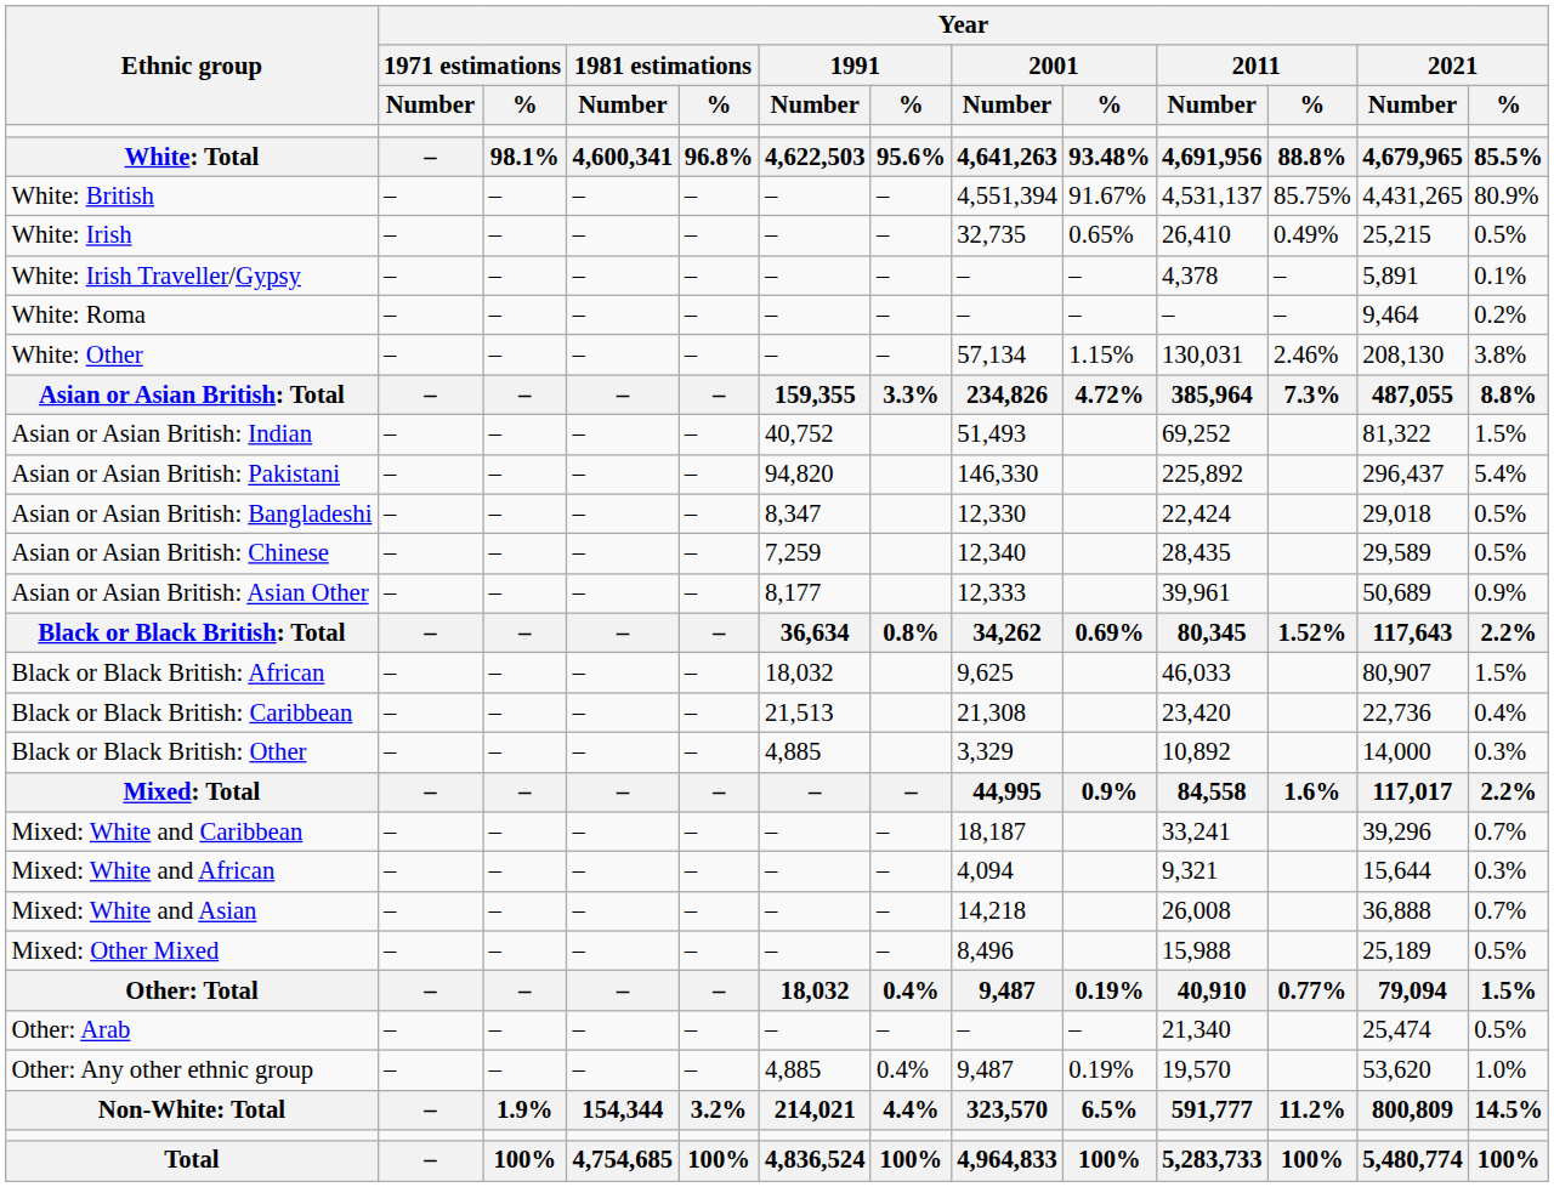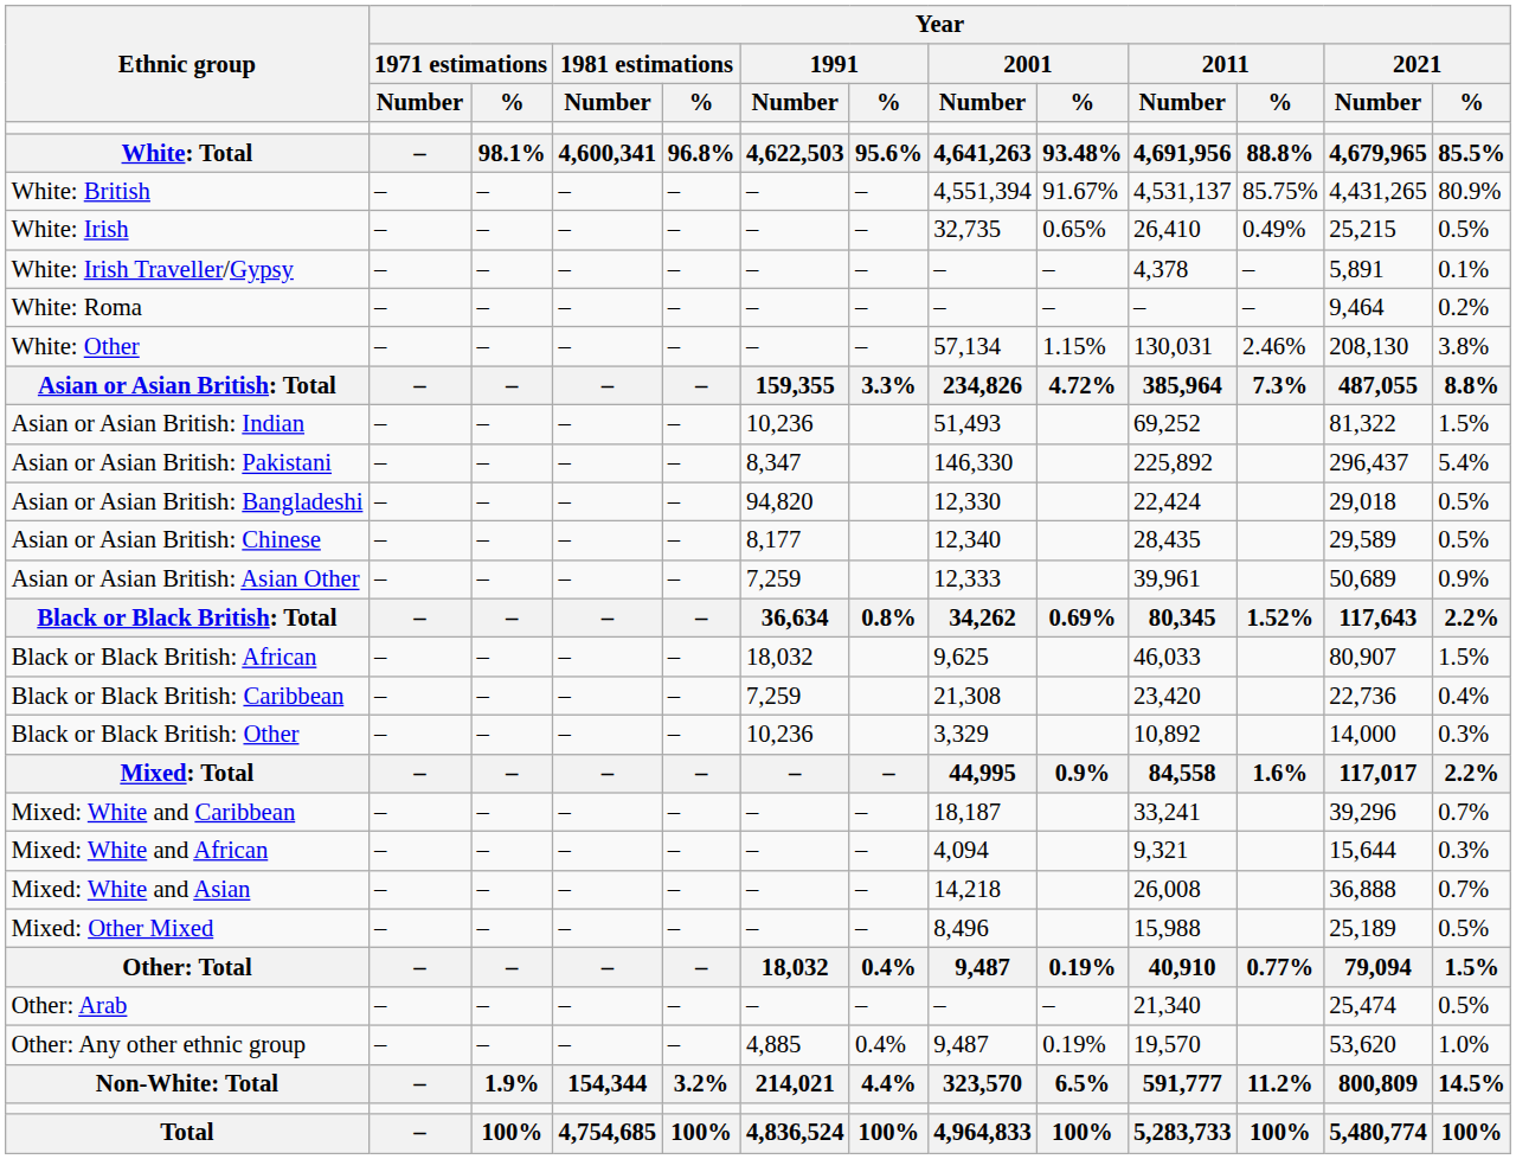 <table class="wikitable">
 <tr>
 <th rowspan="3">Ethnic group</th>
 <th colspan="12">Year</th>
 </tr>
 <tr>
 <th colspan="2">1971 estimations</th>
 <th colspan="2">1981 estimations</th>
 <th colspan="2">1991</th>
 <th colspan="2">2001</th>
 <th colspan="2">2011</th>
 <th colspan="2">2021</th>
 </tr>
 <tr>
 <th>Number</th>
 <th>%</th>
 <th>Number</th>
 <th>%</th>
 <th>Number</th>
 <th>%</th>
 <th>Number</th>
 <th>%</th>
 <th>Number</th>
 <th>%</th>
 <th>Number</th>
 <th>%</th>
 </tr>
 <tr>
 <td></td>
 <td></td>
 <td></td>
 <td></td>
 <td></td>
 <td></td>
 <td></td>
 <td></td>
 <td></td>
 <td></td>
 <td></td>
 <td></td>
 <td></td>
 </tr>
 <tr>
 <th><a href='#'>White</a>: Total</th>
 <th>–</th>
 <th>98.1%</th>
 <th>4,600,341</th>
 <th>96.8%</th>
 <th>4,622,503</th>
 <th>95.6%</th>
 <th>4,641,263</th>
 <th>93.48%</th>
 <th>4,691,956</th>
 <th>88.8%</th>
 <th>4,679,965</th>
 <th>85.5%</th>
 </tr>
 <tr>
 <td>White: <a href='#'>British</a></td>
 <td>–</td>
 <td>–</td>
 <td>–</td>
 <td>–</td>
 <td>–</td>
 <td>–</td>
 <td>4,551,394</td>
 <td>91.67%</td>
 <td>4,531,137</td>
 <td>85.75%</td>
 <td>4,431,265</td>
 <td>80.9%</td>
 </tr>
 <tr>
 <td>White: <a href='#'>Irish</a></td>
 <td>–</td>
 <td>–</td>
 <td>–</td>
 <td>–</td>
 <td>–</td>
 <td>–</td>
 <td>32,735</td>
 <td>0.65%</td>
 <td>26,410</td>
 <td>0.49%</td>
 <td>25,215</td>
 <td>0.5%</td>
 </tr>
 <tr>
 <td>White: <a href='#'>Irish Traveller</a>/<a href='#'>Gypsy</a></td>
 <td>–</td>
 <td>–</td>
 <td>–</td>
 <td>–</td>
 <td>–</td>
 <td>–</td>
 <td>–</td>
 <td>–</td>
 <td>4,378</td>
 <td>–</td>
 <td>5,891</td>
 <td>0.1%</td>
 </tr>
 <tr>
 <td>White: Roma</td>
 <td>–</td>
 <td>–</td>
 <td>–</td>
 <td>–</td>
 <td>–</td>
 <td>–</td>
 <td>–</td>
 <td>–</td>
 <td>–</td>
 <td>–</td>
 <td>9,464</td>
 <td>0.2%</td>
 </tr>
 <tr>
 <td>White: <a href='#'>Other</a></td>
 <td>–</td>
 <td>–</td>
 <td>–</td>
 <td>–</td>
 <td>–</td>
 <td>–</td>
 <td>57,134</td>
 <td>1.15%</td>
 <td>130,031</td>
 <td>2.46%</td>
 <td>208,130</td>
 <td>3.8%</td>
 </tr>
 <tr>
 <th><a href='#'>Asian or Asian British</a>: Total</th>
 <th>–</th>
 <th>–</th>
 <th>–</th>
 <th>–</th>
 <th>159,355</th>
 <th>3.3%</th>
 <th>234,826</th>
 <th>4.72%</th>
 <th>385,964</th>
 <th>7.3%</th>
 <th>487,055</th>
 <th>8.8%</th>
 </tr>
 <tr>
 <td>Asian or Asian British: <a href='#'>Indian</a></td>
 <td>–</td>
 <td>–</td>
 <td>–</td>
 <td>–</td>
-<td>40,752</td>
+<td>10,236</td>
 <td></td>
 <td>51,493</td>
 <td></td>
 <td>69,252</td>
 <td></td>
 <td>81,322</td>
 <td>1.5%</td>
 </tr>
 <tr>
 <td>Asian or Asian British: <a href='#'>Pakistani</a></td>
 <td>–</td>
 <td>–</td>
 <td>–</td>
 <td>–</td>
-<td>94,820</td>
+<td>8,347</td>
 <td></td>
 <td>146,330</td>
 <td></td>
 <td>225,892</td>
 <td></td>
 <td>296,437</td>
 <td>5.4%</td>
 </tr>
 <tr>
 <td>Asian or Asian British: <a href='#'>Bangladeshi</a></td>
 <td>–</td>
 <td>–</td>
 <td>–</td>
 <td>–</td>
-<td>8,347</td>
+<td>94,820</td>
 <td></td>
 <td>12,330</td>
 <td></td>
 <td>22,424</td>
 <td></td>
 <td>29,018</td>
 <td>0.5%</td>
 </tr>
 <tr>
 <td>Asian or Asian British: <a href='#'>Chinese</a></td>
 <td>–</td>
 <td>–</td>
 <td>–</td>
 <td>–</td>
-<td>7,259</td>
+<td>8,177</td>
 <td></td>
 <td>12,340</td>
 <td></td>
 <td>28,435</td>
 <td></td>
 <td>29,589</td>
 <td>0.5%</td>
 </tr>
 <tr>
 <td>Asian or Asian British: <a href='#'>Asian Other</a></td>
 <td>–</td>
 <td>–</td>
 <td>–</td>
 <td>–</td>
-<td>8,177</td>
+<td>7,259</td>
 <td></td>
 <td>12,333</td>
 <td></td>
 <td>39,961</td>
 <td></td>
 <td>50,689</td>
 <td>0.9%</td>
 </tr>
 <tr>
 <th><a href='#'>Black or Black British</a>: Total</th>
 <th>–</th>
 <th>–</th>
 <th>–</th>
 <th>–</th>
 <th>36,634</th>
 <th>0.8%</th>
 <th>34,262</th>
 <th>0.69%</th>
 <th>80,345</th>
 <th>1.52%</th>
 <th>117,643</th>
 <th>2.2%</th>
 </tr>
 <tr>
 <td>Black or Black British: <a href='#'>African</a></td>
 <td>–</td>
 <td>–</td>
 <td>–</td>
 <td>–</td>
 <td>18,032</td>
 <td></td>
 <td>9,625</td>
 <td></td>
 <td>46,033</td>
 <td></td>
 <td>80,907</td>
 <td>1.5%</td>
 </tr>
 <tr>
 <td>Black or Black British: <a href='#'>Caribbean</a></td>
 <td>–</td>
 <td>–</td>
 <td>–</td>
 <td>–</td>
-<td>21,513</td>
+<td>7,259</td>
 <td></td>
 <td>21,308</td>
 <td></td>
 <td>23,420</td>
 <td></td>
 <td>22,736</td>
 <td>0.4%</td>
 </tr>
 <tr>
 <td>Black or Black British: <a href='#'>Other</a></td>
 <td>–</td>
 <td>–</td>
 <td>–</td>
 <td>–</td>
-<td>4,885</td>
+<td>10,236</td>
 <td></td>
 <td>3,329</td>
 <td></td>
 <td>10,892</td>
 <td></td>
 <td>14,000</td>
 <td>0.3%</td>
 </tr>
 <tr>
 <th><a href='#'>Mixed</a>: Total</th>
 <th>–</th>
 <th>–</th>
 <th>–</th>
 <th>–</th>
 <th>–</th>
 <th>–</th>
 <th>44,995</th>
 <th>0.9%</th>
 <th>84,558</th>
 <th>1.6%</th>
 <th>117,017</th>
 <th>2.2%</th>
 </tr>
 <tr>
 <td>Mixed: <a href='#'>White</a> and <a href='#'>Caribbean</a></td>
 <td>–</td>
 <td>–</td>
 <td>–</td>
 <td>–</td>
 <td>–</td>
 <td>–</td>
 <td>18,187</td>
 <td></td>
 <td>33,241</td>
 <td></td>
 <td>39,296</td>
 <td>0.7%</td>
 </tr>
 <tr>
 <td>Mixed: <a href='#'>White</a> and <a href='#'>African</a></td>
 <td>–</td>
 <td>–</td>
 <td>–</td>
 <td>–</td>
 <td>–</td>
 <td>–</td>
 <td>4,094</td>
 <td></td>
 <td>9,321</td>
 <td></td>
 <td>15,644</td>
 <td>0.3%</td>
 </tr>
 <tr>
 <td>Mixed: <a href='#'>White</a> and <a href='#'>Asian</a></td>
 <td>–</td>
 <td>–</td>
 <td>–</td>
 <td>–</td>
 <td>–</td>
 <td>–</td>
 <td>14,218</td>
 <td></td>
 <td>26,008</td>
 <td></td>
 <td>36,888</td>
 <td>0.7%</td>
 </tr>
 <tr>
 <td>Mixed: <a href='#'>Other Mixed</a></td>
 <td>–</td>
 <td>–</td>
 <td>–</td>
 <td>–</td>
 <td>–</td>
 <td>–</td>
 <td>8,496</td>
 <td></td>
 <td>15,988</td>
 <td></td>
 <td>25,189</td>
 <td>0.5%</td>
 </tr>
 <tr>
 <th>Other: Total</th>
 <th>–</th>
 <th>–</th>
 <th>–</th>
 <th>–</th>
 <th>18,032</th>
 <th>0.4%</th>
 <th>9,487</th>
 <th>0.19%</th>
 <th>40,910</th>
 <th>0.77%</th>
 <th>79,094</th>
 <th>1.5%</th>
 </tr>
 <tr>
 <td>Other: <a href='#'>Arab</a></td>
 <td>–</td>
 <td>–</td>
 <td>–</td>
 <td>–</td>
 <td>–</td>
 <td>–</td>
 <td>–</td>
 <td>–</td>
 <td>21,340</td>
 <td></td>
 <td>25,474</td>
 <td>0.5%</td>
 </tr>
 <tr>
 <td>Other: Any other ethnic group</td>
 <td>–</td>
 <td>–</td>
 <td>–</td>
 <td>–</td>
 <td>4,885</td>
 <td>0.4%</td>
 <td>9,487</td>
 <td>0.19%</td>
 <td>19,570</td>
 <td></td>
 <td>53,620</td>
 <td>1.0%</td>
 </tr>
 <tr>
 <th>Non-White: Total</th>
 <th>–</th>
 <th>1.9%</th>
 <th>154,344</th>
 <th>3.2%</th>
 <th>214,021</th>
 <th>4.4%</th>
 <th>323,570</th>
 <th>6.5%</th>
 <th>591,777</th>
 <th>11.2%</th>
 <th>800,809</th>
 <th>14.5%</th>
 </tr>
 <tr>
 <td></td>
 <td></td>
 <td></td>
 <td></td>
 <td></td>
 <td></td>
 <td></td>
 <td></td>
 <td></td>
 <td></td>
 <td></td>
 <td></td>
 <td></td>
 </tr>
 <tr>
 <th>Total</th>
 <th>–</th>
 <th>100%</th>
 <th>4,754,685</th>
 <th>100%</th>
 <th>4,836,524</th>
 <th>100%</th>
 <th>4,964,833</th>
 <th>100%</th>
 <th>5,283,733</th>
 <th>100%</th>
 <th>5,480,774</th>
 <th>100%</th>
 </tr>
 </table>
